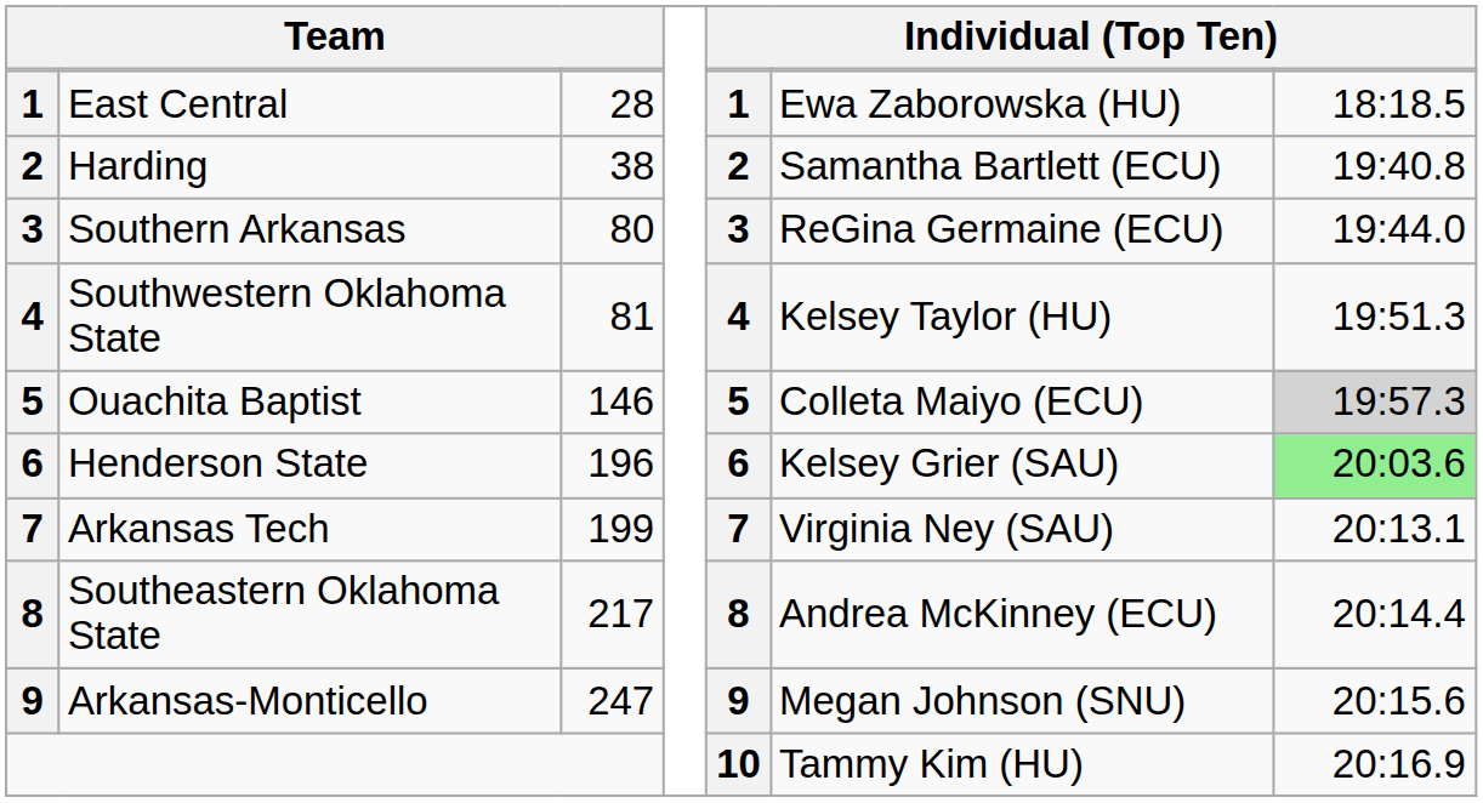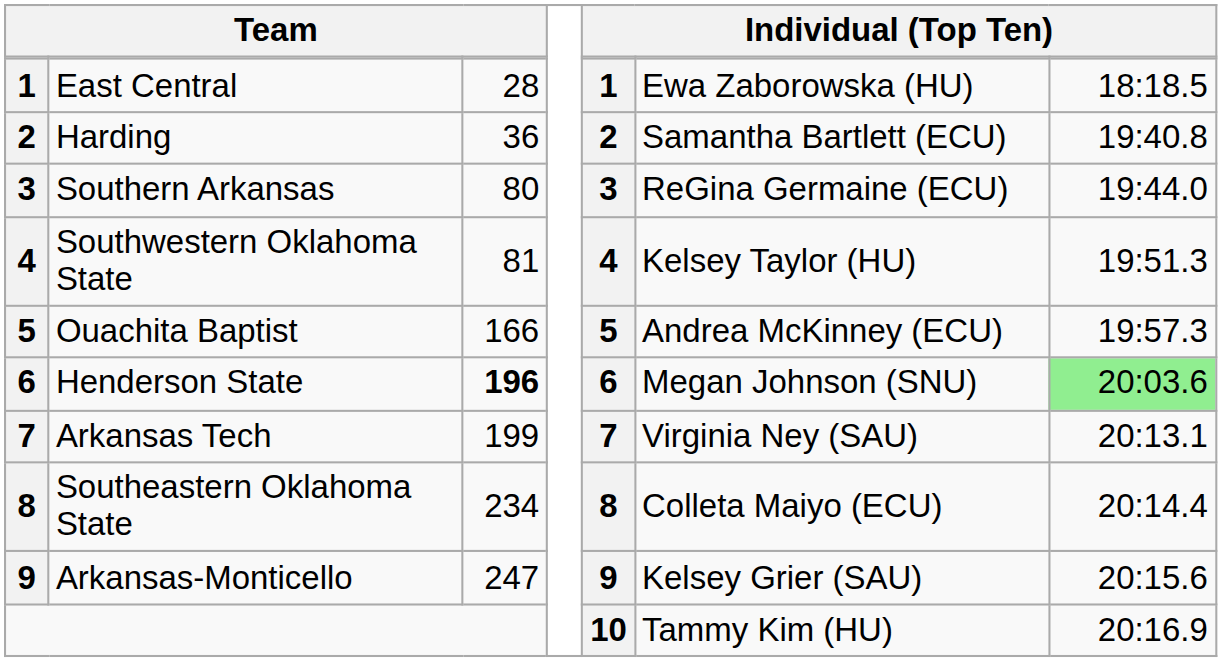 <table class="wikitable">
 <tr>
 <th colspan=3>Team</th>
 <td rowspan=12 width=10 bgcolor=#ffffff></td>
 <th colspan=3>Individual (Top Ten)</th>
 </tr>
 <tr height=0>
 <td style="padding:0" width=20></td>
 <td style="padding:0" width=200></td>
 <td style="padding:0" width=40></td>
 <td style="padding:0" width=20></td>
 <td style="padding:0" width=200></td>
 <td style="padding:0" width=80></td>
 </tr>
 <tr>
 <th>1</th>
 <td>East Central</td>
 <td align=right>28</td>
 <th>1</th>
 <td>Ewa Zaborowska (HU)</td>
 <td align=right>18:18.5</td>
 </tr>
 <tr>
 <th>2</th>
 <td>Harding</td>
-<td align=right>38</td>
+<td align=right>36</td>
 <th>2</th>
 <td>Samantha Bartlett (ECU)</td>
 <td align=right>19:40.8</td>
 </tr>
 <tr>
 <th>3</th>
 <td>Southern Arkansas</td>
 <td align=right>80</td>
 <th>3</th>
 <td>ReGina Germaine (ECU)</td>
 <td align=right>19:44.0</td>
 </tr>
 <tr>
 <th>4</th>
 <td>Southwestern Oklahoma State</td>
 <td align=right>81</td>
 <th>4</th>
 <td>Kelsey Taylor (HU)</td>
 <td align=right>19:51.3</td>
 </tr>
 <tr>
 <th>5</th>
 <td>Ouachita Baptist</td>
-<td align=right>146</td>
+<td align=right>166</td>
 <th>5</th>
-<td>Colleta Maiyo (ECU)</td>
-<td align=right style="background: lightgrey;">19:57.3</td>
+<td>Andrea McKinney (ECU)</td>
+<td align=right>19:57.3</td>
 </tr>
 <tr>
 <th>6</th>
 <td>Henderson State</td>
-<td align=right>196</td>
+<td align=right><strong>196</strong></td>
 <th>6</th>
-<td>Kelsey Grier (SAU)</td>
+<td>Megan Johnson (SNU)</td>
 <td align=right style="background: lightgreen;">20:03.6</td>
 </tr>
 <tr>
 <th>7</th>
 <td>Arkansas Tech</td>
 <td align=right>199</td>
 <th>7</th>
 <td>Virginia Ney (SAU)</td>
 <td align=right>20:13.1</td>
 </tr>
 <tr>
 <th>8</th>
 <td>Southeastern Oklahoma State</td>
-<td align=right>217</td>
+<td align=right>234</td>
 <th>8</th>
-<td>Andrea McKinney (ECU)</td>
+<td>Colleta Maiyo (ECU)</td>
 <td align=right>20:14.4</td>
 </tr>
 <tr>
 <th>9</th>
 <td>Arkansas-Monticello</td>
 <td align=right>247</td>
 <th>9</th>
-<td>Megan Johnson (SNU)</td>
+<td>Kelsey Grier (SAU)</td>
 <td align=right>20:15.6</td>
 </tr>
 <tr>
 <td colspan=3></td>
 <th>10</th>
 <td>Tammy Kim (HU)</td>
 <td align=right>20:16.9</td>
 </tr>
 </table>
